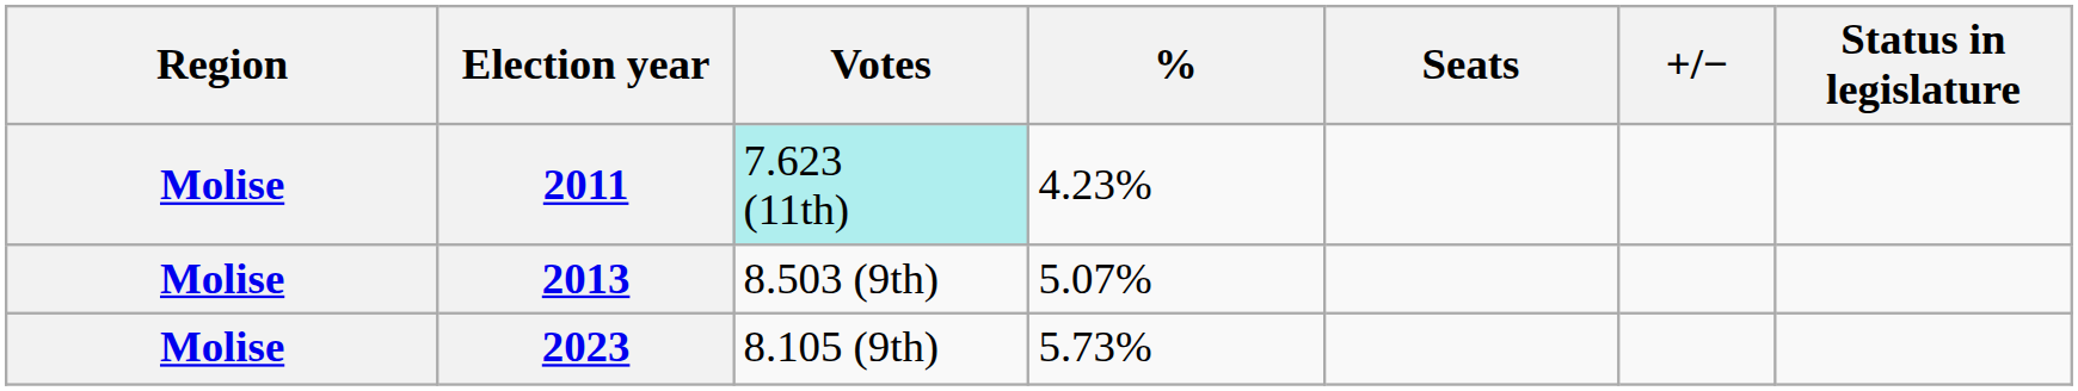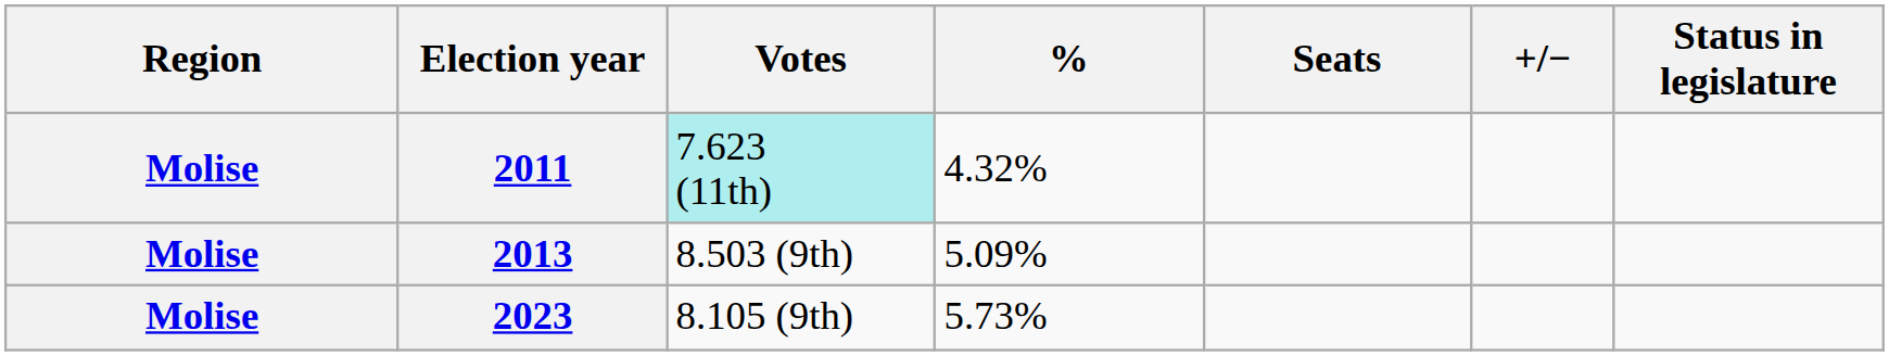 <table class="wikitable" style="border:1px #AAAAFF solid">
 <tr>
 <th width="150px">Region</th>
 <th width="100px">Election year</th>
 <th width="100px">Votes</th>
 <th width="100px">%</th>
 <th width="100px">Seats</th>
 <th width="50px">+/−</th>
 <th width="100px">Status in legislature</th>
 </tr>
 <tr>
 <th><a href='#'>Molise</a></th>
 <th><a href='#'>2011</a></th>
 <td style="background: paleturquoise;">7.623<br>(11th)</td>
-<td>4.23%</td>
+<td>4.32%</td>
 <td></td>
 <td></td>
 <td></td>
 </tr>
 <tr>
 <th><a href='#'>Molise</a></th>
 <th><a href='#'>2013</a></th>
 <td>8.503 (9th)</td>
-<td>5.07%</td>
+<td>5.09%</td>
 <td></td>
 <td></td>
 <td></td>
 </tr>
 <tr>
 <th><a href='#'>Molise</a></th>
 <th><a href='#'>2023</a></th>
 <td>8.105 (9th)</td>
 <td>5.73%</td>
 <td></td>
 <td></td>
 <td></td>
 </tr>
 </table>
